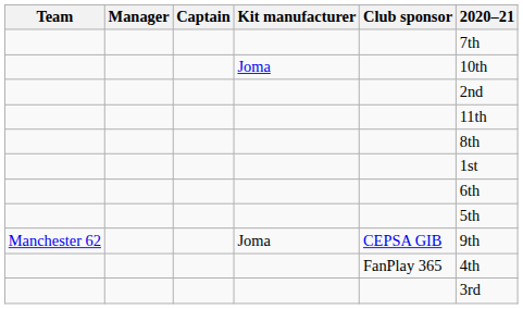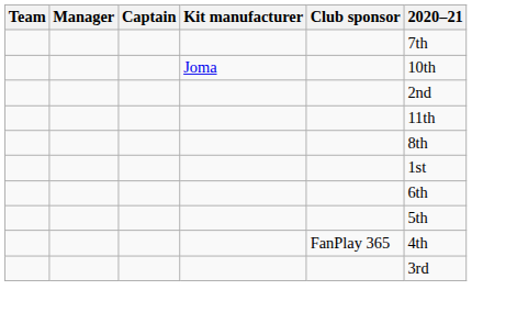 <table class="wikitable sortable" style="text-align: left;">
 <tr>
 <th>Team</th>
 <th>Manager</th>
 <th>Captain</th>
 <th>Kit manufacturer</th>
 <th>Club sponsor</th>
 <th>2020–21</th>
 </tr>
 <tr>
 <td></td>
 <td></td>
 <td></td>
 <td></td>
 <td></td>
 <td>7th</td>
 </tr>
 <tr>
 <td></td>
 <td></td>
 <td></td>
 <td><a href='#'>Joma</a></td>
 <td></td>
 <td>10th</td>
 </tr>
 <tr>
 <td></td>
 <td></td>
 <td></td>
 <td></td>
 <td></td>
 <td>2nd</td>
 </tr>
 <tr>
 <td></td>
 <td></td>
 <td></td>
 <td></td>
 <td></td>
 <td>11th</td>
 </tr>
 <tr>
 <td></td>
 <td> </td>
 <td> </td>
 <td></td>
 <td></td>
 <td>8th</td>
 </tr>
 <tr>
 <td></td>
 <td></td>
 <td></td>
 <td></td>
 <td></td>
 <td>1st</td>
 </tr>
 <tr>
 <td></td>
 <td></td>
 <td></td>
 <td></td>
 <td></td>
 <td>6th</td>
 </tr>
 <tr>
 <td></td>
 <td></td>
 <td></td>
 <td></td>
 <td></td>
 <td>5th</td>
 </tr>
 <tr>
-<td><a href='#'>Manchester 62</a></td>
-<td></td>
-<td></td>
-<td>Joma</td>
-<td><a href='#'>CEPSA GIB</a></td>
-<td>9th</td>
-</tr>
-<tr>
 <td></td>
 <td></td>
 <td></td>
 <td></td>
 <td>FanPlay 365</td>
 <td>4th</td>
 </tr>
 <tr>
 <td></td>
 <td {{nobreak> </td>
 <td></td>
 <td></td>
 <td></td>
 <td>3rd</td>
 </tr>
 </table>
